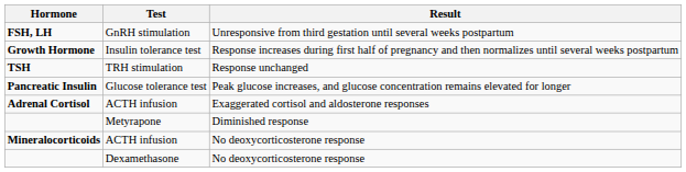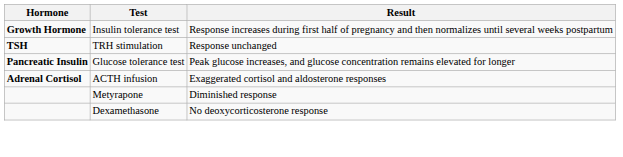 <table class="wikitable">
 <tr>
 <th>Hormone</th>
 <th>Test</th>
 <th>Result</th>
-</tr>
-<tr>
-<td><strong>FSH, LH</strong></td>
-<td>GnRH stimulation</td>
-<td>Unresponsive from third gestation until several weeks postpartum</td>
 </tr>
 <tr>
 <td><strong>Growth Hormone</strong></td>
 <td>Insulin tolerance test</td>
 <td>Response increases during first half of pregnancy and then normalizes until several weeks postpartum</td>
 </tr>
 <tr>
 <td><strong>TSH</strong></td>
 <td>TRH stimulation</td>
 <td>Response unchanged</td>
 </tr>
 <tr>
 <td><strong>Pancreatic Insulin</strong></td>
 <td>Glucose tolerance test</td>
 <td>Peak glucose increases, and glucose concentration remains elevated for longer</td>
 </tr>
 <tr>
 <td><strong>Adrenal Cortisol</strong></td>
 <td>ACTH infusion</td>
 <td>Exaggerated cortisol and aldosterone responses</td>
 </tr>
 <tr>
 <td></td>
 <td>Metyrapone</td>
 <td>Diminished response</td>
 </tr>
 <tr>
-<td><strong>Mineralocorticoids</strong></td>
-<td>ACTH infusion</td>
-<td>No deoxycorticosterone response</td>
-</tr>
-<tr>
 <td></td>
 <td>Dexamethasone</td>
 <td>No deoxycorticosterone response</td>
 </tr>
 </table>
